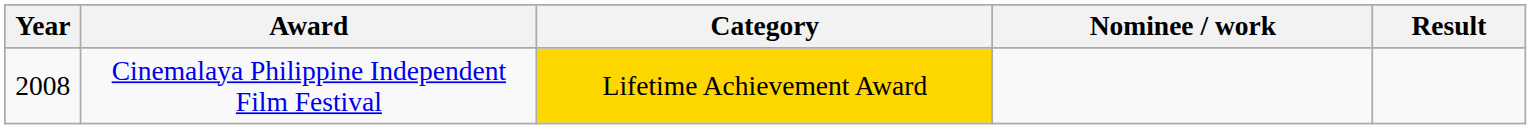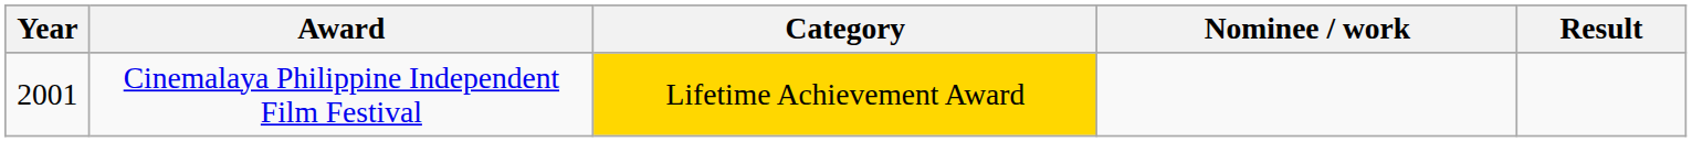 <table class="wikitable" style="width:70%; text-align:center;">
 <tr>
 <th scope="col" style="width:5%;">Year</th>
 <th scope="col" style="width:30%;">Award</th>
 <th scope="col" style="width:30%;">Category</th>
 <th scope="col" style="width:25%;">Nominee / work</th>
 <th scope="col" style="width:10%;">Result</th>
 </tr>
 <tr>
-<td>2008</td>
+<td>2001</td>
 <td><a href='#'>Cinemalaya Philippine Independent Film Festival</a></td>
 <td style="background: gold;">Lifetime Achievement Award</td>
 <td></td>
 <td></td>
 </tr>
 </table>
